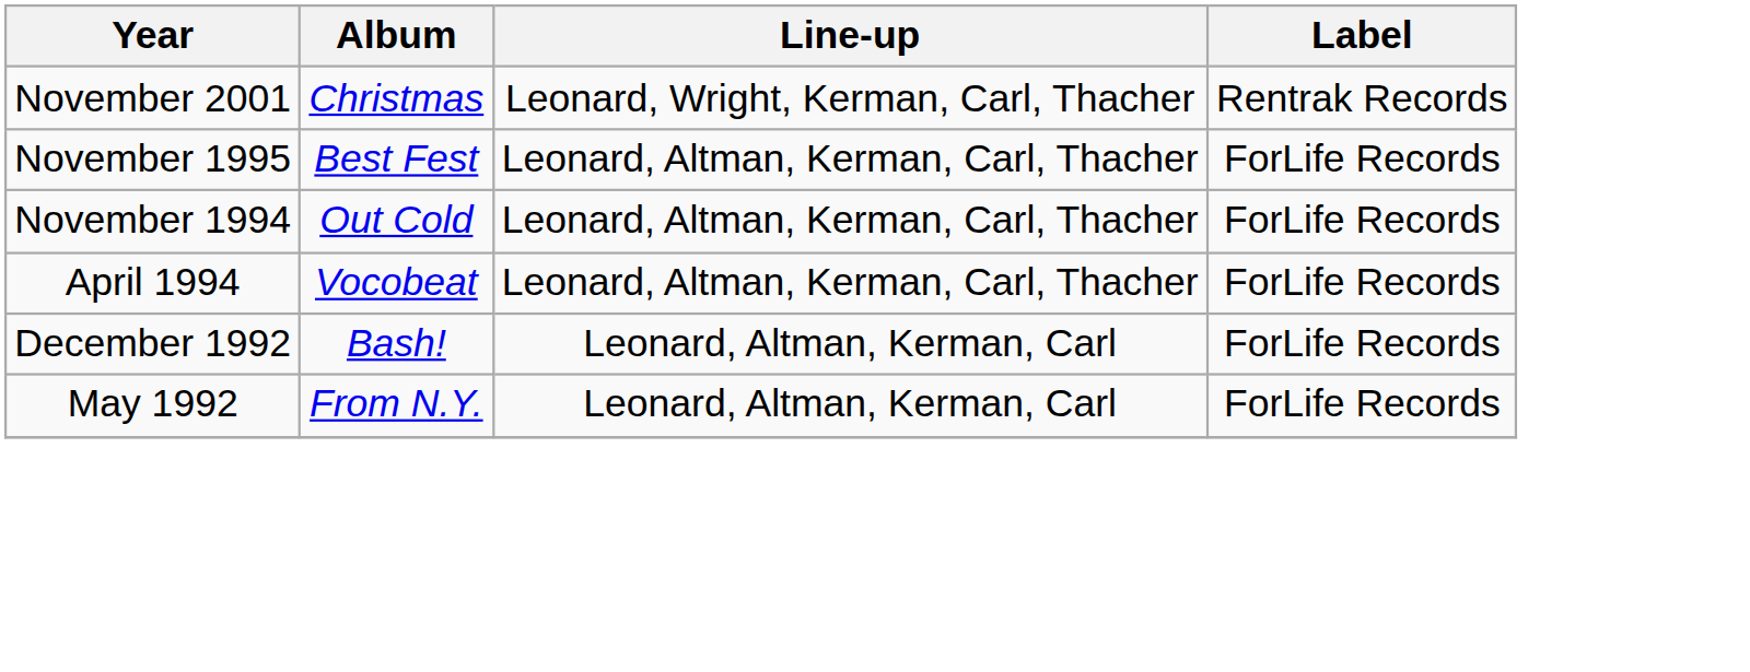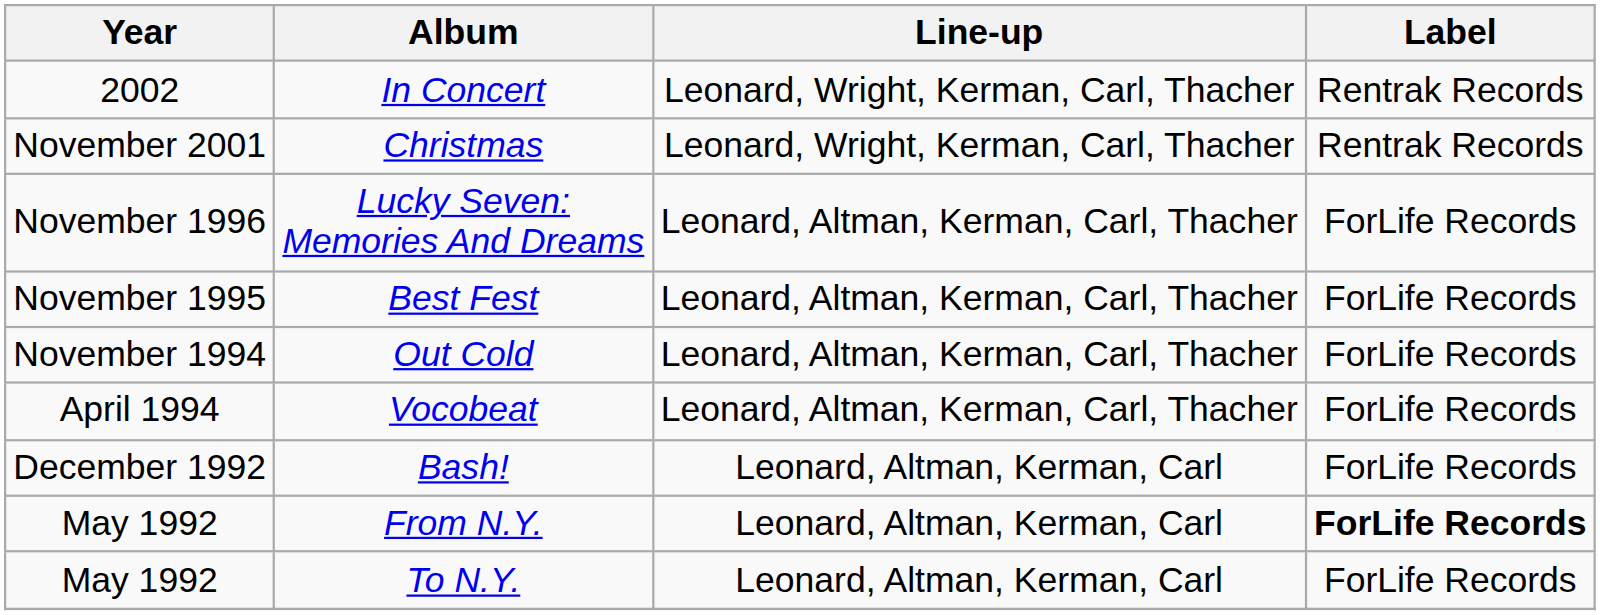 <table class="wikitable">
 <tr>
 <th align="center" valign="top"><strong>Year</strong></th>
 <th align="center" valign="top"><strong>Album</strong></th>
 <th align="center" valign="top"><strong>Line-up</strong></th>
 <th align="center" valign="top"><strong>Label</strong></th>
 </tr>
 <tr>
+<td align="center" valign="middle">2002</td>
+<td align="center" valign="middle"><em><a href='#'>In Concert</a></em></td>
+<td align="center" valign="middle">Leonard, Wright, Kerman, Carl, Thacher</td>
+<td align="center" valign="middle">Rentrak Records</td>
+</tr>
+<tr>
 <td align="center" valign="middle">November 2001</td>
 <td align="center" valign="middle"><em><a href='#'>Christmas</a></em></td>
 <td align="center" valign="middle">Leonard, Wright, Kerman, Carl, Thacher</td>
 <td align="center" valign="middle">Rentrak Records</td>
+</tr>
+<tr>
+<td align="center" valign="middle">November 1996</td>
+<td align="center" valign="middle"><em><a href='#'>Lucky Seven:<br>Memories And Dreams</a></em></td>
+<td align="center" valign="middle">Leonard, Altman, Kerman, Carl, Thacher</td>
+<td align="center" valign="middle">ForLife Records</td>
 </tr>
 <tr>
 <td align="center" valign="middle">November 1995</td>
 <td align="center" valign="middle"><em><a href='#'>Best Fest</a></em></td>
 <td align="center" valign="middle">Leonard, Altman, Kerman, Carl, Thacher</td>
 <td align="center" valign="middle">ForLife Records</td>
 </tr>
 <tr>
 <td align="center" valign="middle">November 1994</td>
 <td align="center" valign="middle"><a href='#'><em>Out Cold</em></a></td>
 <td align="center" valign="middle">Leonard, Altman, Kerman, Carl, Thacher</td>
 <td align="center" valign="middle">ForLife Records</td>
 </tr>
 <tr>
 <td align="center" valign="middle">April 1994</td>
 <td align="center" valign="middle"><em><a href='#'>Vocobeat</a></em></td>
 <td align="center" valign="middle">Leonard, Altman, Kerman, Carl, Thacher</td>
 <td align="center" valign="middle">ForLife Records</td>
 </tr>
 <tr>
 <td align="center" valign="middle">December 1992</td>
 <td align="center" valign="middle"><em><a href='#'>Bash!</a></em></td>
 <td align="center" valign="middle">Leonard, Altman, Kerman, Carl</td>
 <td align="center" valign="middle">ForLife Records</td>
 </tr>
 <tr>
 <td align="center" valign="middle">May 1992</td>
 <td align="center" valign="middle"><em><a href='#'>From N.Y.</a></em></td>
 <td align="center" valign="middle">Leonard, Altman, Kerman, Carl</td>
+<td align="center" valign="middle"><strong>ForLife Records</strong></td>
+</tr>
+<tr>
+<td align="center" valign="middle">May 1992</td>
+<td align="center" valign="middle"><em><a href='#'>To N.Y.</a></em></td>
+<td align="center" valign="middle">Leonard, Altman, Kerman, Carl</td>
 <td align="center" valign="middle">ForLife Records</td>
 </tr>
 <tr>
 </tr>
 </table>
